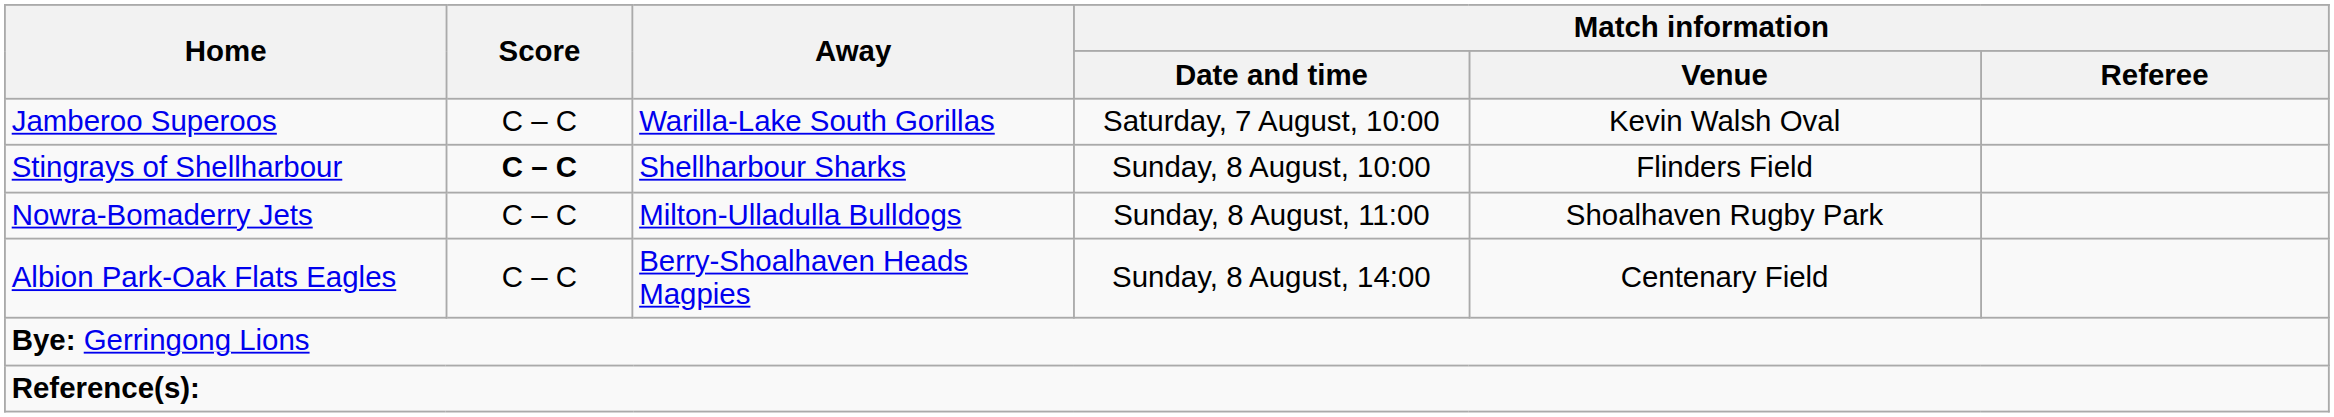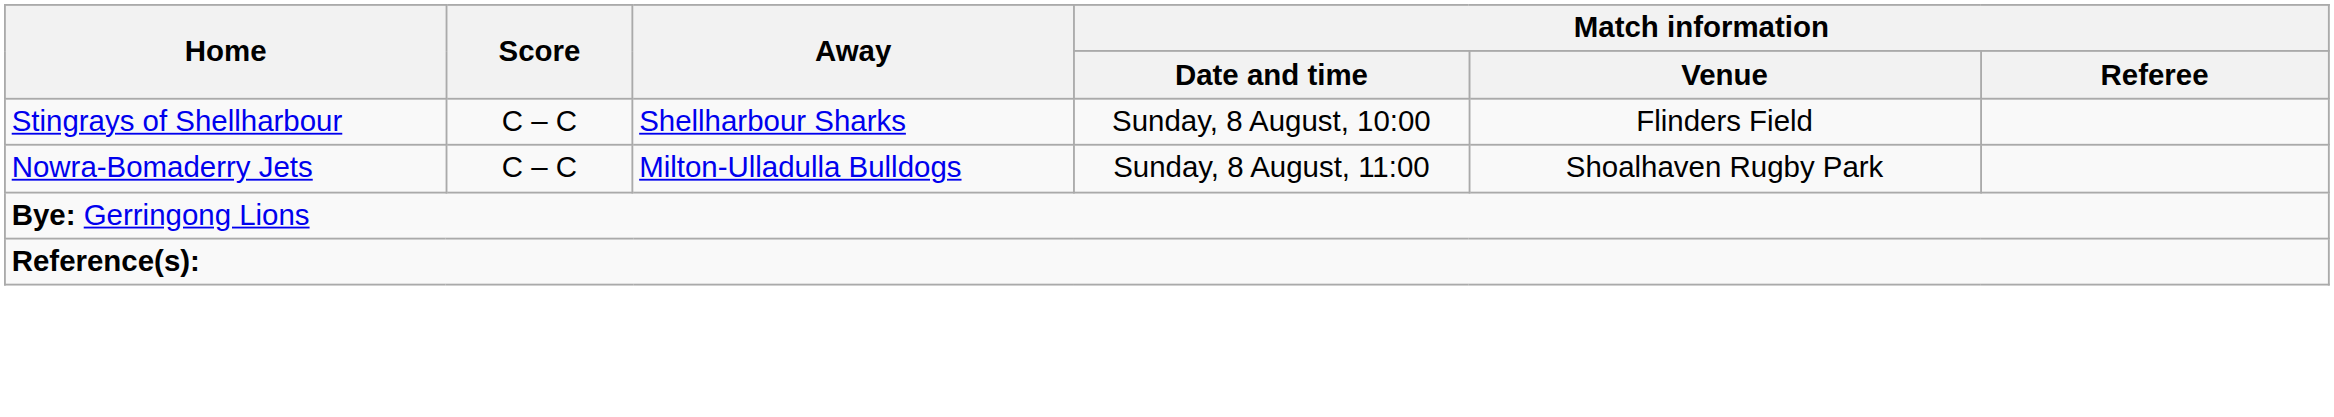 <table class="wikitable" width="100% text-align:center;">
 <tr>
 <th rowspan="2" width="19%">Home</th>
 <th rowspan="2" width="8%">Score</th>
 <th rowspan="2" width="19%">Away</th>
 <th colspan="3">Match information</th>
 </tr>
 <tr bgcolor="#CCCCCC">
 <th width="17%">Date and time</th>
 <th width="22%">Venue</th>
 <th>Referee</th>
 </tr>
 <tr>
-<td> <a href='#'>Jamberoo Superoos</a></td>
+<td> <a href='#'>Stingrays of Shellharbour</a></td>
 <td style="text-align:center;">C – C</td>
-<td> <a href='#'>Warilla-Lake South Gorillas</a></td>
-<td style="text-align:center;">Saturday, 7 August, 10:00</td>
-<td style="text-align:center;">Kevin Walsh Oval</td>
-<td style="text-align:center;"></td>
-</tr>
-<tr>
-<td> <a href='#'>Stingrays of Shellharbour</a></td>
-<td style="text-align:center;"><strong>C – C</strong></td>
 <td> <a href='#'>Shellharbour Sharks</a></td>
 <td style="text-align:center;">Sunday, 8 August, 10:00</td>
 <td style="text-align:center;">Flinders Field</td>
 <td style="text-align:center;"></td>
 </tr>
 <tr>
 <td> <a href='#'>Nowra-Bomaderry Jets</a></td>
 <td style="text-align:center;">C – C</td>
 <td> <a href='#'>Milton-Ulladulla Bulldogs</a></td>
 <td style="text-align:center;">Sunday, 8 August, 11:00</td>
 <td style="text-align:center;">Shoalhaven Rugby Park</td>
 <td style="text-align:center;"></td>
 </tr>
 <tr>
-<td> <a href='#'>Albion Park-Oak Flats Eagles</a></td>
-<td style="text-align:center;">C – C</td>
-<td> <a href='#'>Berry-Shoalhaven Heads Magpies</a></td>
-<td style="text-align:center;">Sunday, 8 August, 14:00</td>
-<td style="text-align:center;">Centenary Field</td>
-<td style="text-align:center;"></td>
-</tr>
-<tr>
 <td colspan="6" align="centre"><strong>Bye:</strong>  <a href='#'>Gerringong Lions</a></td>
 </tr>
 <tr>
 <td colspan="6"><strong>Reference(s):</strong></td>
 </tr>
 </table>
